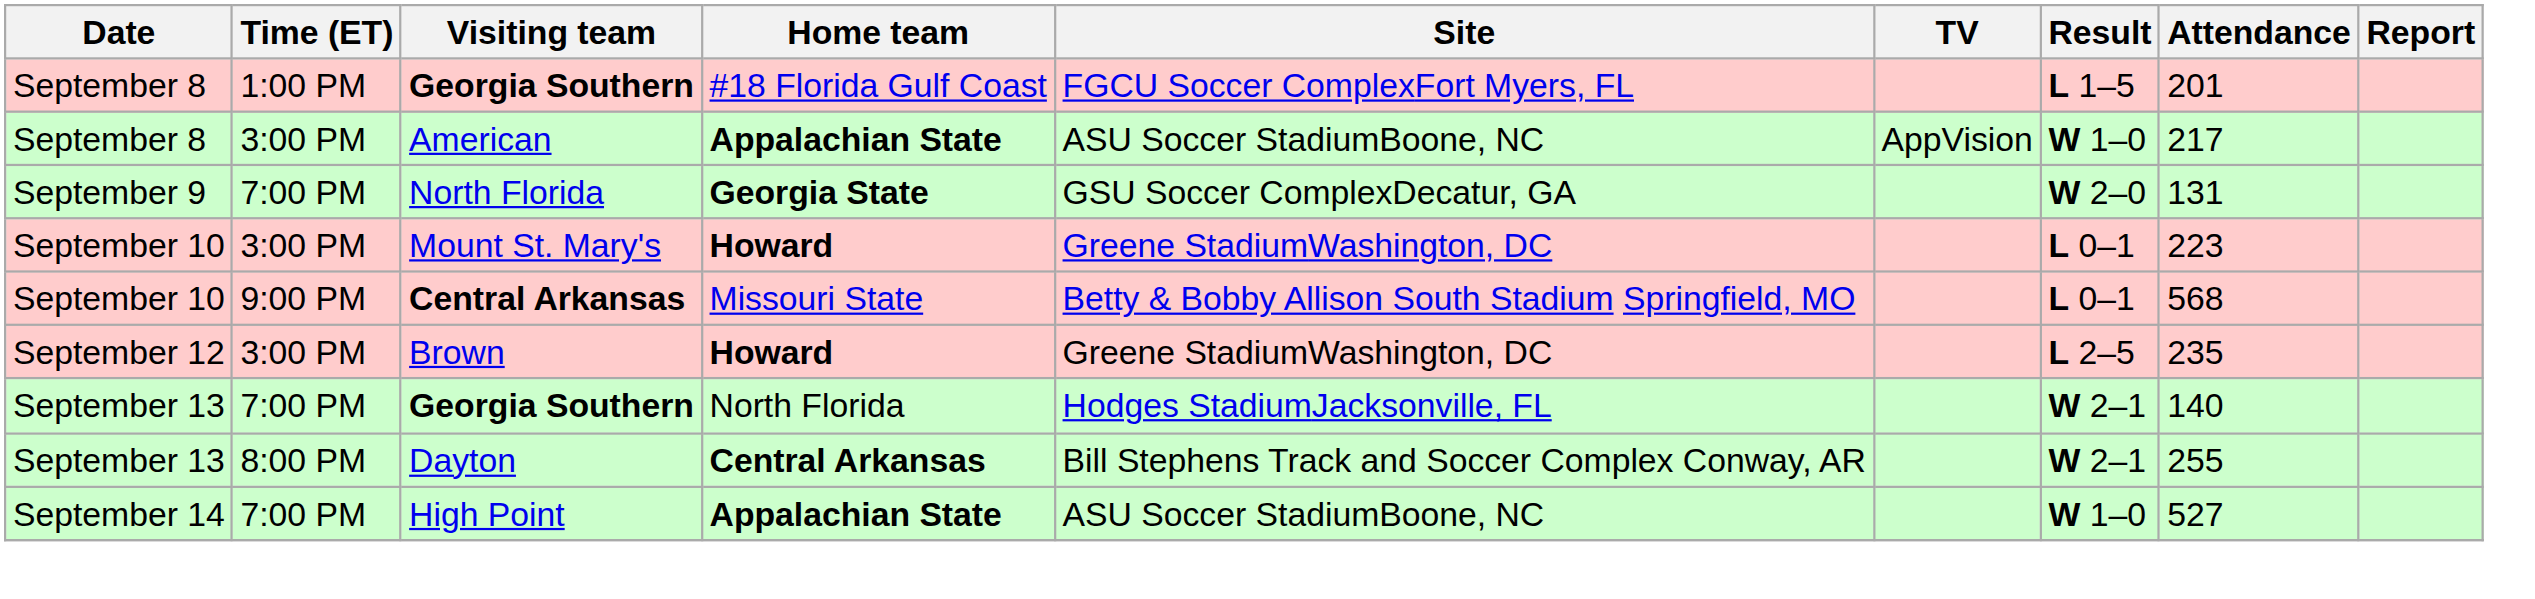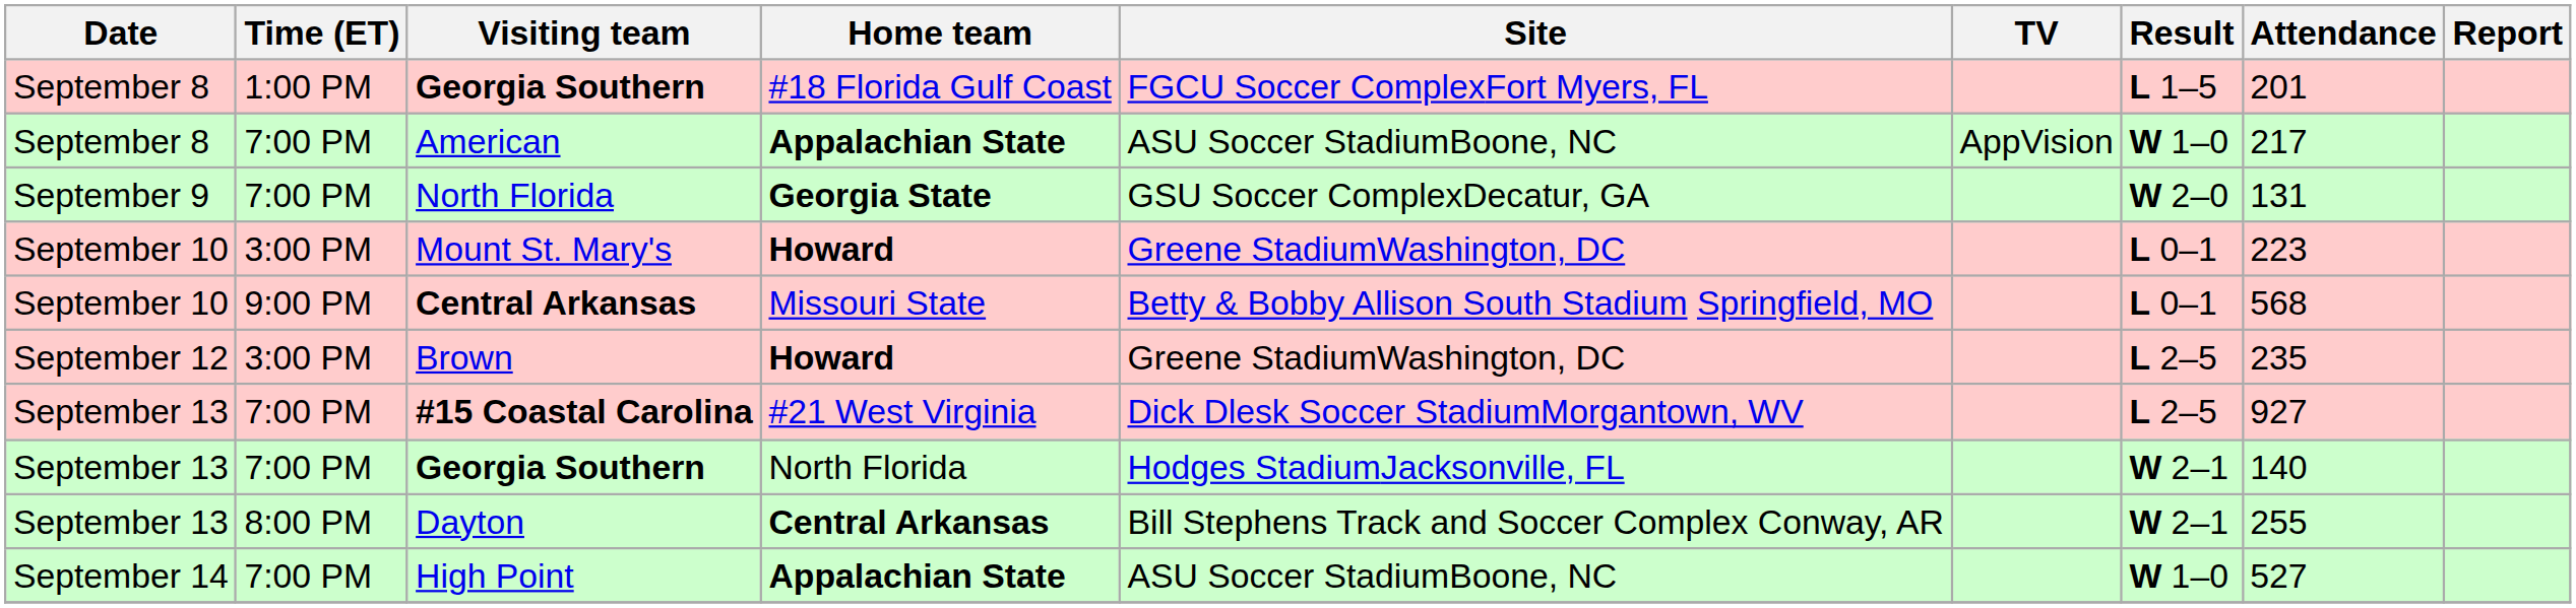 <table class="wikitable" style="font-size:95%;">
 <tr>
 <th>Date</th>
 <th>Time (ET)</th>
 <th>Visiting team</th>
 <th>Home team</th>
 <th>Site</th>
 <th>TV</th>
 <th>Result</th>
 <th>Attendance</th>
 <th>Report</th>
 </tr>
 <tr bgcolor="#fcc">
 <td>September 8</td>
 <td>1:00 PM</td>
 <td><strong>Georgia Southern</strong></td>
 <td><a href='#'>#18 Florida Gulf Coast</a></td>
 <td><a href='#'>FGCU Soccer Complex</a><a href='#'>Fort Myers, FL</a></td>
 <td></td>
 <td><strong>L</strong> 1–5</td>
 <td>201</td>
 <td></td>
 </tr>
 <tr bgcolor="#cfc">
 <td>September 8</td>
-<td>3:00 PM</td>
+<td>7:00 PM</td>
 <td><a href='#'>American</a></td>
 <td><strong>Appalachian State</strong></td>
 <td>ASU Soccer StadiumBoone, NC</td>
 <td>AppVision</td>
 <td><strong>W</strong> 1–0</td>
 <td>217</td>
 <td></td>
 </tr>
 <tr bgcolor="#cfc">
 <td>September 9</td>
 <td>7:00 PM</td>
 <td><a href='#'>North Florida</a></td>
 <td><strong>Georgia State</strong></td>
 <td>GSU Soccer ComplexDecatur, GA</td>
 <td></td>
 <td><strong>W</strong> 2–0</td>
 <td>131</td>
 <td></td>
 </tr>
 <tr bgcolor="#fcc">
 <td>September 10</td>
 <td>3:00 PM</td>
 <td><a href='#'>Mount St. Mary's</a></td>
 <td><strong>Howard</strong></td>
 <td><a href='#'>Greene Stadium</a><a href='#'>Washington, DC</a></td>
 <td></td>
 <td><strong>L</strong> 0–1</td>
 <td>223</td>
 <td></td>
 </tr>
 <tr bgcolor="#fcc">
 <td>September 10</td>
 <td>9:00 PM</td>
 <td><strong>Central Arkansas</strong></td>
 <td><a href='#'>Missouri State</a></td>
 <td><a href='#'>Betty & Bobby Allison South Stadium</a> <a href='#'>Springfield, MO</a></td>
 <td></td>
 <td><strong>L</strong> 0–1</td>
 <td>568</td>
 <td></td>
 </tr>
 <tr bgcolor="#fcc">
 <td>September 12</td>
 <td>3:00 PM</td>
 <td><a href='#'>Brown</a></td>
 <td><strong>Howard</strong></td>
 <td>Greene StadiumWashington, DC</td>
 <td></td>
 <td><strong>L</strong> 2–5</td>
 <td>235</td>
 <td></td>
 </tr>
+<tr bgcolor="#fcc">
+<td>September 13</td>
+<td>7:00 PM</td>
+<td><strong>#15 Coastal Carolina</strong></td>
+<td><a href='#'>#21 West Virginia</a></td>
+<td><a href='#'>Dick Dlesk Soccer Stadium</a><a href='#'>Morgantown, WV</a></td>
+<td></td>
+<td><strong>L</strong> 2–5</td>
+<td>927</td>
+<td></td>
+</tr>
 <tr bgcolor="#cfc">
 <td>September 13</td>
 <td>7:00 PM</td>
 <td><strong>Georgia Southern</strong></td>
 <td>North Florida</td>
 <td><a href='#'>Hodges Stadium</a><a href='#'>Jacksonville, FL</a></td>
 <td></td>
 <td><strong>W</strong> 2–1</td>
 <td>140</td>
 <td></td>
 </tr>
 <tr bgcolor="#cfc">
 <td>September 13</td>
 <td>8:00 PM</td>
 <td><a href='#'>Dayton</a></td>
 <td><strong>Central Arkansas</strong></td>
 <td>Bill Stephens Track and Soccer Complex Conway, AR</td>
 <td></td>
 <td><strong>W</strong> 2–1</td>
 <td>255</td>
 <td></td>
 </tr>
 <tr bgcolor="#cfc">
 <td>September 14</td>
 <td>7:00 PM</td>
 <td><a href='#'>High Point</a></td>
 <td><strong>Appalachian State</strong></td>
 <td>ASU Soccer StadiumBoone, NC</td>
 <td></td>
 <td><strong>W</strong> 1–0</td>
 <td>527</td>
 <td></td>
 </tr>
 <tr>
 </tr>
 </table>
